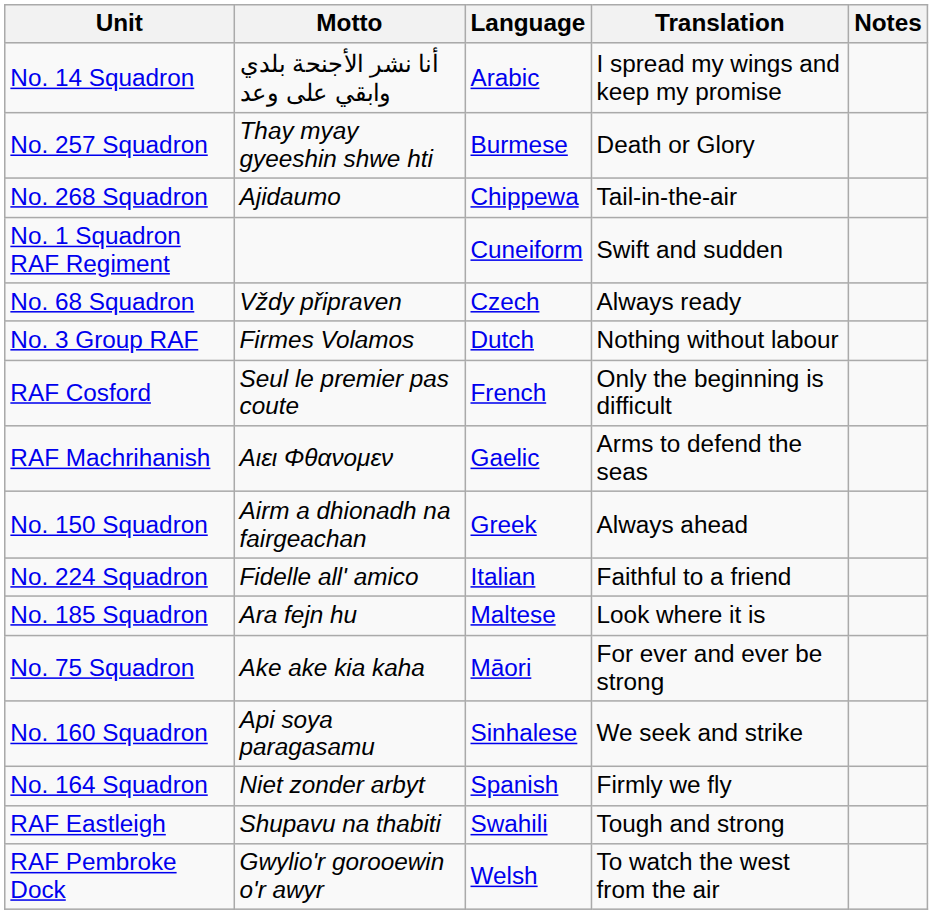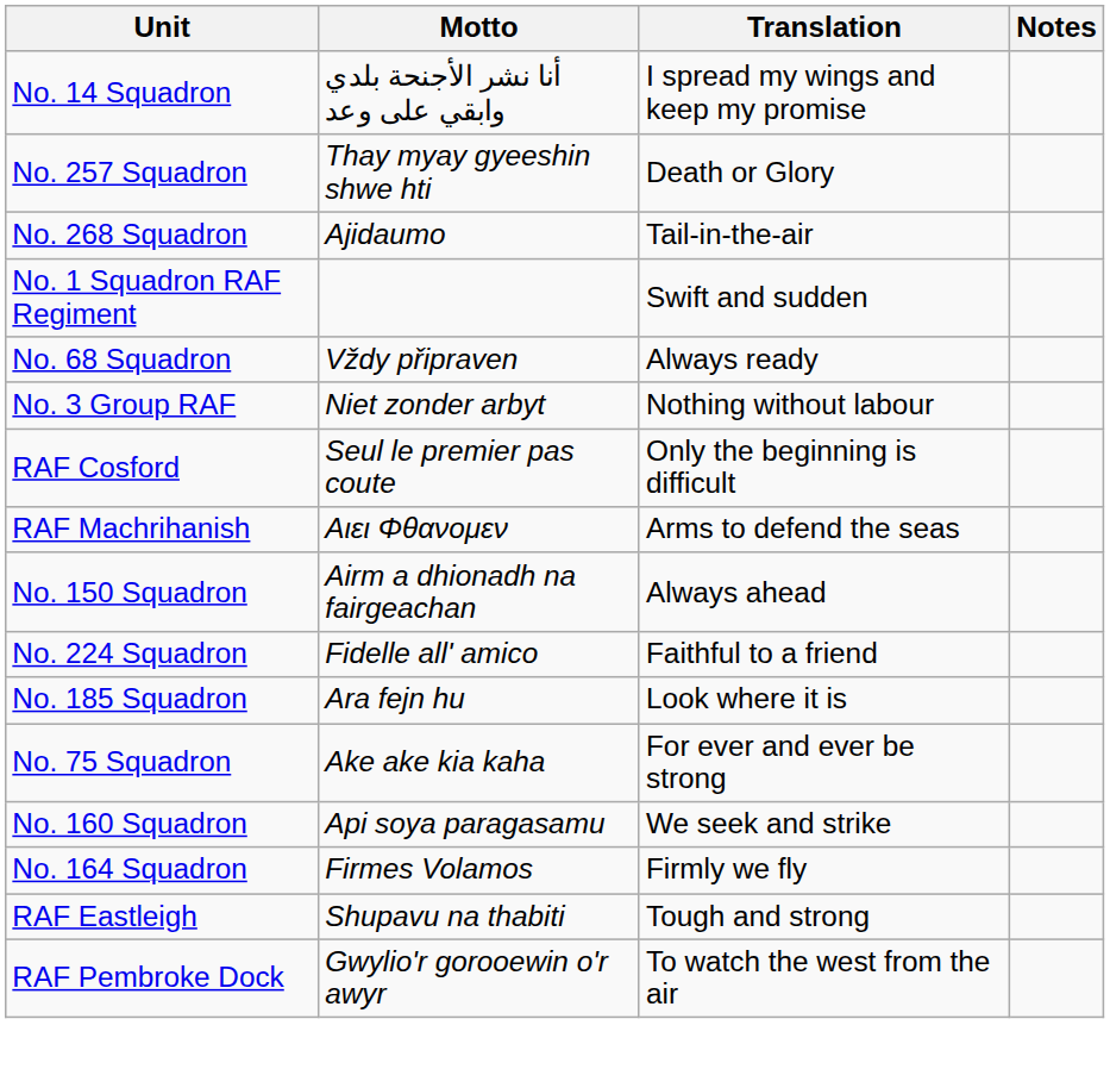 <table class="wikitable">
 <tr>
 <th>Unit</th>
 <th>Motto</th>
-<th>Language</th>
 <th>Translation</th>
 <th>Notes</th>
 </tr>
 <tr>
 <td><a href='#'>No. 14 Squadron</a></td>
 <td>أنا نشر الأجنحة بلدي وابقي على وعد</td>
-<td><a href='#'>Arabic</a></td>
 <td>I spread my wings and keep my promise</td>
 <td></td>
 </tr>
 <tr>
 <td><a href='#'>No. 257 Squadron</a></td>
 <td><em>Thay myay gyeeshin shwe hti</em></td>
-<td><a href='#'>Burmese</a></td>
 <td>Death or Glory</td>
 <td></td>
 </tr>
 <tr>
 <td><a href='#'>No. 268 Squadron</a></td>
 <td><em>Ajidaumo</em></td>
-<td><a href='#'>Chippewa</a></td>
 <td>Tail-in-the-air</td>
 <td></td>
 </tr>
 <tr>
 <td><a href='#'>No. 1 Squadron RAF Regiment</a></td>
 <td></td>
-<td><a href='#'>Cuneiform</a></td>
 <td>Swift and sudden</td>
 <td></td>
 </tr>
 <tr>
 <td><a href='#'>No. 68 Squadron</a></td>
 <td><em>Vždy připraven</em></td>
-<td><a href='#'>Czech</a></td>
 <td>Always ready</td>
 <td></td>
 </tr>
 <tr>
 <td><a href='#'>No. 3 Group RAF</a></td>
-<td><em>Firmes Volamos</em></td>
-<td><a href='#'>Dutch</a></td>
+<td><em>Niet zonder arbyt</em></td>
 <td>Nothing without labour</td>
 <td></td>
 </tr>
 <tr>
 <td><a href='#'>RAF Cosford</a></td>
 <td><em>Seul le premier pas coute</em></td>
-<td><a href='#'>French</a></td>
 <td>Only the beginning is difficult</td>
 <td></td>
 </tr>
 <tr>
 <td><a href='#'>RAF Machrihanish</a></td>
 <td><em>Αιει Φθανομεν</em></td>
-<td><a href='#'>Gaelic</a></td>
 <td>Arms to defend the seas</td>
 <td></td>
 </tr>
 <tr>
 <td><a href='#'>No. 150 Squadron</a></td>
 <td><em>Airm a dhionadh na fairgeachan</em></td>
-<td><a href='#'>Greek</a></td>
 <td>Always ahead</td>
 <td></td>
 </tr>
 <tr>
 <td><a href='#'>No. 224 Squadron</a></td>
 <td><em>Fidelle all' amico</em></td>
-<td><a href='#'>Italian</a></td>
 <td>Faithful to a friend</td>
 <td></td>
 </tr>
 <tr>
 <td><a href='#'>No. 185 Squadron</a></td>
 <td><em>Ara fejn hu</em></td>
-<td><a href='#'>Maltese</a></td>
 <td>Look where it is</td>
 <td></td>
 </tr>
 <tr>
 <td><a href='#'>No. 75 Squadron</a></td>
 <td><em>Ake ake kia kaha</em></td>
-<td><a href='#'>Māori</a></td>
 <td>For ever and ever be strong</td>
 <td></td>
 </tr>
 <tr>
 <td><a href='#'>No. 160 Squadron</a></td>
 <td><em>Api soya paragasamu</em></td>
-<td><a href='#'>Sinhalese</a></td>
 <td>We seek and strike</td>
 <td></td>
 </tr>
 <tr>
 <td><a href='#'>No. 164 Squadron</a></td>
-<td><em>Niet zonder arbyt</em></td>
-<td><a href='#'>Spanish</a></td>
+<td><em>Firmes Volamos</em></td>
 <td>Firmly we fly</td>
 <td></td>
 </tr>
 <tr>
 <td><a href='#'>RAF Eastleigh</a></td>
 <td><em>Shupavu na thabiti</em></td>
-<td><a href='#'>Swahili</a></td>
 <td>Tough and strong</td>
 <td></td>
 </tr>
 <tr>
 <td><a href='#'>RAF Pembroke Dock</a></td>
 <td><em>Gwylio'r gorooewin o'r awyr</em></td>
-<td><a href='#'>Welsh</a></td>
 <td>To watch the west from the air</td>
 <td></td>
 </tr>
 </table>
